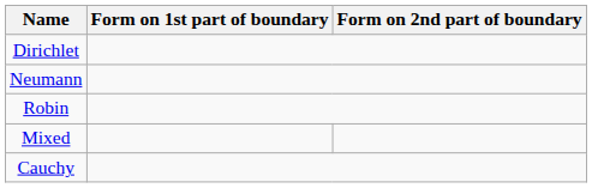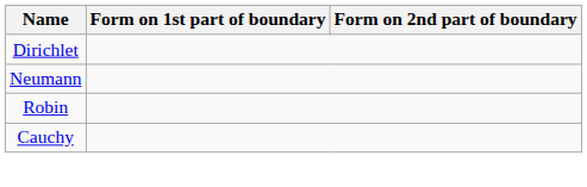 <table class="wikitable" style="text-align: center">
 <tr>
 <th>Name</th>
 <th>Form on 1st part of boundary</th>
 <th>Form on 2nd part of boundary</th>
 </tr>
 <tr>
 <td><a href='#'>Dirichlet</a></td>
 <td colspan="2"></td>
 </tr>
 <tr>
 <td><a href='#'>Neumann</a></td>
 <td colspan="2"></td>
 </tr>
 <tr>
 <td><a href='#'>Robin</a></td>
 <td colspan="2"></td>
 </tr>
 <tr>
-<td><a href='#'>Mixed</a></td>
-<td></td>
-<td></td>
-</tr>
-<tr>
 <td><a href='#'>Cauchy</a></td>
 <td colspan="2"></td>
 </tr>
 </table>
